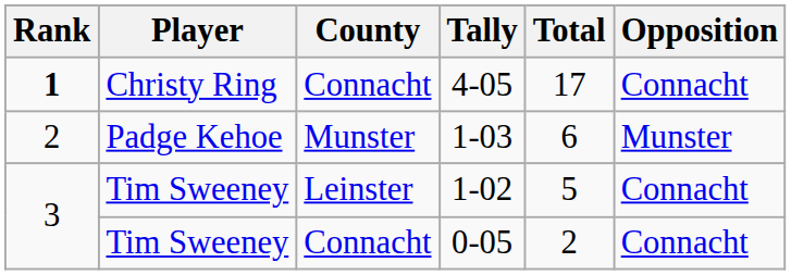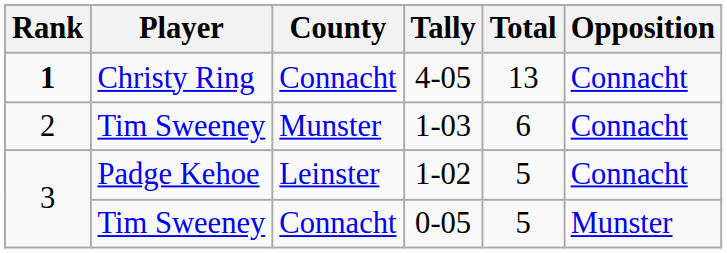 <table class="wikitable">
 <tr>
 <th>Rank</th>
 <th>Player</th>
 <th>County</th>
 <th>Tally</th>
 <th>Total</th>
 <th>Opposition</th>
 </tr>
 <tr>
 <td rowspan=1 align=center><strong>1</strong></td>
 <td><a href='#'>Christy Ring</a></td>
 <td><a href='#'>Connacht</a></td>
 <td align=center>4-05</td>
-<td align=center>17</td>
+<td align=center>13</td>
 <td><a href='#'>Connacht</a></td>
 </tr>
 <tr>
 <td rowspan=1 align=center>2</td>
-<td><a href='#'>Padge Kehoe</a></td>
+<td><a href='#'>Tim Sweeney</a></td>
 <td><a href='#'>Munster</a></td>
 <td align=center>1-03</td>
 <td align=center>6</td>
-<td><a href='#'>Munster</a></td>
+<td><a href='#'>Connacht</a></td>
 </tr>
 <tr>
 <td rowspan=2 align=center>3</td>
-<td><a href='#'>Tim Sweeney</a></td>
+<td><a href='#'>Padge Kehoe</a></td>
 <td><a href='#'>Leinster</a></td>
 <td align=center>1-02</td>
 <td align=center>5</td>
 <td><a href='#'>Connacht</a></td>
 </tr>
 <tr>
 <td><a href='#'>Tim Sweeney</a></td>
 <td><a href='#'>Connacht</a></td>
 <td align=center>0-05</td>
-<td align=center>2</td>
-<td><a href='#'>Connacht</a></td>
+<td align=center>5</td>
+<td><a href='#'>Munster</a></td>
 </tr>
 </table>
